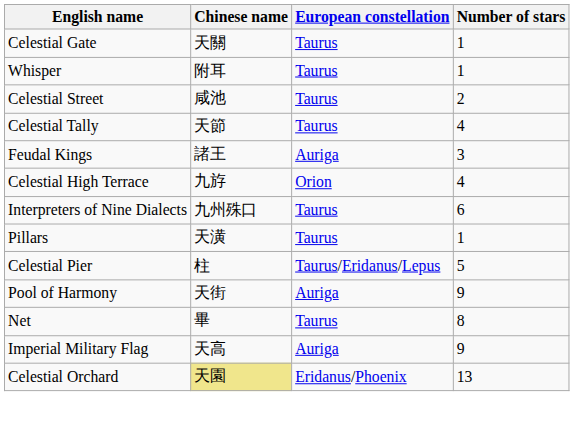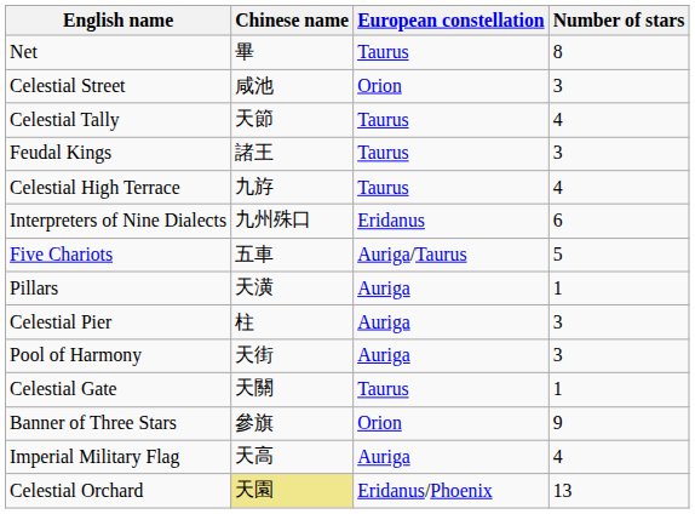 <table class="wikitable">
 <tr>
 <th>English name</th>
 <th>Chinese name</th>
 <th><a href='#'>European constellation</a></th>
 <th>Number of stars</th>
 </tr>
 <tr>
-<td>Celestial Gate</td>
-<td>天關</td>
+<td>Net</td>
+<td>畢</td>
 <td><a href='#'>Taurus</a></td>
-<td>1</td>
-</tr>
-<tr>
-<td>Whisper</td>
-<td>附耳</td>
-<td><a href='#'>Taurus</a></td>
-<td>1</td>
+<td>8</td>
 </tr>
 <tr>
 <td>Celestial Street</td>
 <td>咸池</td>
-<td><a href='#'>Taurus</a></td>
-<td>2</td>
+<td><a href='#'>Orion</a></td>
+<td>3</td>
 </tr>
 <tr>
 <td>Celestial Tally</td>
 <td>天節</td>
 <td><a href='#'>Taurus</a></td>
 <td>4</td>
 </tr>
 <tr>
 <td>Feudal Kings</td>
 <td>諸王</td>
-<td><a href='#'>Auriga</a></td>
+<td><a href='#'>Taurus</a></td>
 <td>3</td>
 </tr>
 <tr>
 <td>Celestial High Terrace</td>
 <td>九斿</td>
-<td><a href='#'>Orion</a></td>
+<td><a href='#'>Taurus</a></td>
 <td>4</td>
 </tr>
 <tr>
 <td>Interpreters of Nine Dialects</td>
 <td>九州殊口</td>
-<td><a href='#'>Taurus</a></td>
+<td><a href='#'>Eridanus</a></td>
 <td>6</td>
+</tr>
+<tr>
+<td><a href='#'>Five Chariots</a></td>
+<td>五車</td>
+<td><a href='#'>Auriga</a>/<a href='#'>Taurus</a></td>
+<td>5</td>
 </tr>
 <tr>
 <td>Pillars</td>
 <td>天潢</td>
-<td><a href='#'>Taurus</a></td>
+<td><a href='#'>Auriga</a></td>
 <td>1</td>
 </tr>
 <tr>
 <td>Celestial Pier</td>
 <td>柱</td>
-<td><a href='#'>Taurus</a>/<a href='#'>Eridanus</a>/<a href='#'>Lepus</a></td>
-<td>5</td>
+<td><a href='#'>Auriga</a></td>
+<td>3</td>
 </tr>
 <tr>
 <td>Pool of Harmony</td>
 <td>天街</td>
 <td><a href='#'>Auriga</a></td>
-<td>9</td>
+<td>3</td>
 </tr>
 <tr>
-<td>Net</td>
-<td>畢</td>
+<td>Celestial Gate</td>
+<td>天關</td>
 <td><a href='#'>Taurus</a></td>
-<td>8</td>
+<td>1</td>
+</tr>
+<tr>
+<td>Banner of Three Stars</td>
+<td>參旗</td>
+<td><a href='#'>Orion</a></td>
+<td>9</td>
 </tr>
 <tr>
 <td>Imperial Military Flag</td>
 <td>天高</td>
 <td><a href='#'>Auriga</a></td>
-<td>9</td>
+<td>4</td>
 </tr>
 <tr>
 <td>Celestial Orchard</td>
 <td style="background: khaki;">天園</td>
 <td><a href='#'>Eridanus</a>/<a href='#'>Phoenix</a></td>
 <td>13</td>
 </tr>
 </table>
